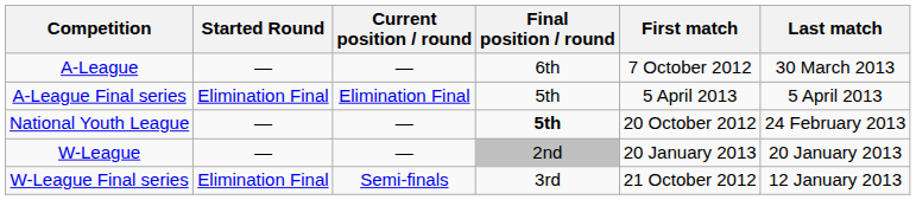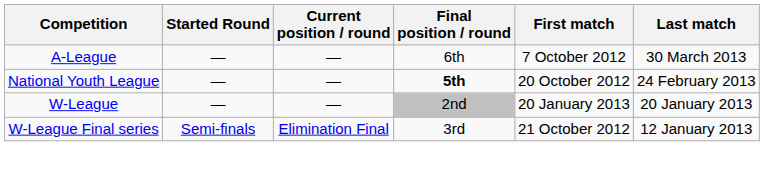 <table class="wikitable">
 <tr>
 <th>Competition</th>
 <th>Started Round</th>
 <th>Current <br>position / round</th>
 <th>Final <br>position / round</th>
 <th>First match</th>
 <th>Last match</th>
 </tr>
 <tr style="text-align: center">
 <td><a href='#'>A-League</a></td>
 <td>—</td>
 <td>—</td>
 <td>6th</td>
 <td>7 October 2012</td>
 <td>30 March 2013</td>
-</tr>
-<tr style="text-align: center">
-<td><a href='#'>A-League Final series</a></td>
-<td><a href='#'>Elimination Final</a></td>
-<td><a href='#'>Elimination Final</a></td>
-<td>5th</td>
-<td>5 April 2013</td>
-<td>5 April 2013</td>
 </tr>
 <tr style="text-align: center">
 <td><a href='#'>National Youth League</a></td>
 <td>—</td>
 <td>—</td>
 <td><strong>5th</strong></td>
 <td>20 October 2012</td>
 <td>24 February 2013</td>
 </tr>
 <tr style="text-align: center">
 <td><a href='#'>W-League</a></td>
 <td>—</td>
 <td>—</td>
 <td bgcolor=silver>2nd</td>
 <td>20 January 2013</td>
 <td>20 January 2013</td>
 </tr>
 <tr style="text-align: center">
 <td><a href='#'>W-League Final series</a></td>
+<td><a href='#'>Semi-finals</a></td>
 <td><a href='#'>Elimination Final</a></td>
-<td><a href='#'>Semi-finals</a></td>
 <td>3rd</td>
 <td>21 October 2012</td>
 <td>12 January 2013</td>
 </tr>
 </table>
